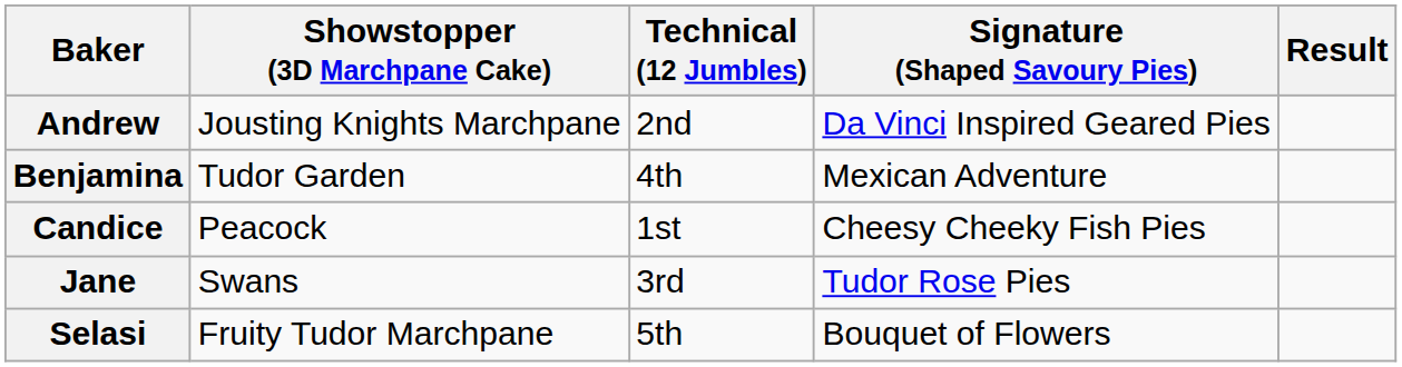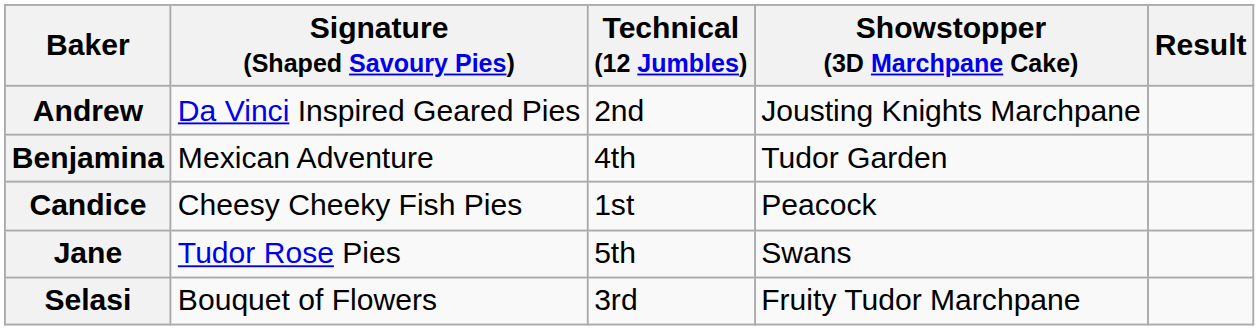 <table class="wikitable sortable col3center sticky-header">
 <tr>
 <th scope="col">Baker</th>
+<th scope="col" class="unsortable">Signature<br><small>(Shaped <a href='#'>Savoury Pies</a>)</small></th>
+<th scope="col">Technical<br><small>(12 <a href='#'>Jumbles</a>)</small></th>
 <th scope="col" class="unsortable">Showstopper<br><small>(3D <a href='#'>Marchpane</a> Cake)</small></th>
-<th scope="col">Technical<br><small>(12 <a href='#'>Jumbles</a>)</small></th>
-<th scope="col" class="unsortable">Signature<br><small>(Shaped <a href='#'>Savoury Pies</a>)</small></th>
 <th scope="col">Result</th>
 </tr>
 <tr>
 <th scope="row">Andrew</th>
+<td><a href='#'>Da Vinci</a> Inspired Geared Pies</td>
+<td>2nd</td>
 <td>Jousting Knights Marchpane</td>
-<td>2nd</td>
-<td><a href='#'>Da Vinci</a> Inspired Geared Pies</td>
 <td></td>
 </tr>
 <tr>
 <th scope="row">Benjamina</th>
+<td>Mexican Adventure</td>
+<td>4th</td>
 <td>Tudor Garden</td>
-<td>4th</td>
-<td>Mexican Adventure</td>
 <td></td>
 </tr>
 <tr>
 <th scope="row">Candice</th>
+<td>Cheesy Cheeky Fish Pies</td>
+<td>1st</td>
 <td>Peacock</td>
-<td>1st</td>
-<td>Cheesy Cheeky Fish Pies</td>
 <td></td>
 </tr>
 <tr>
 <th scope="row">Jane</th>
+<td><a href='#'>Tudor Rose</a> Pies</td>
+<td>5th</td>
 <td>Swans</td>
-<td>3rd</td>
-<td><a href='#'>Tudor Rose</a> Pies</td>
 <td></td>
 </tr>
 <tr>
 <th scope="row">Selasi</th>
+<td>Bouquet of Flowers</td>
+<td>3rd</td>
 <td>Fruity Tudor Marchpane</td>
-<td>5th</td>
-<td>Bouquet of Flowers</td>
 <td></td>
 </tr>
 </table>
